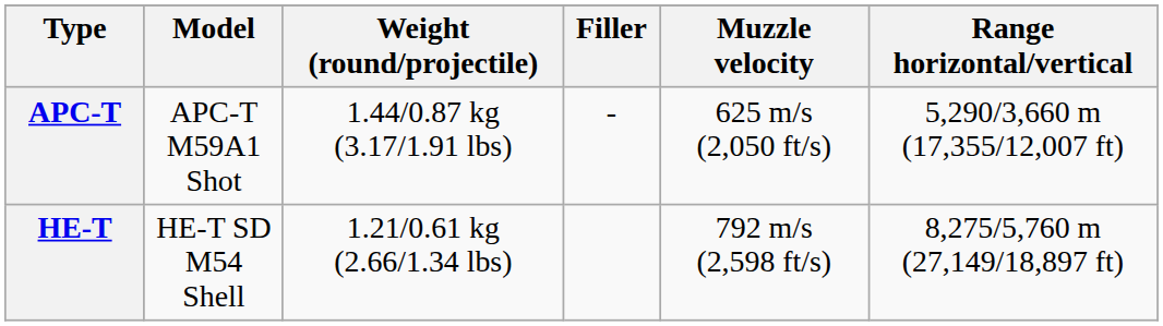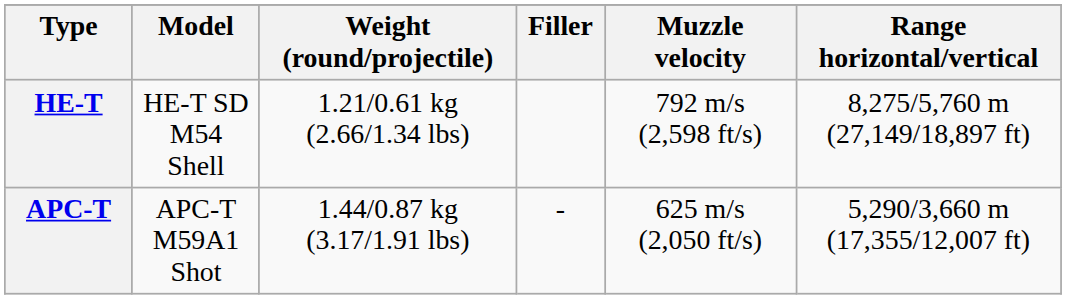 <table class="wikitable">
 <tr style="vertical-align:top; text-align:center; ">
 </tr>
 <tr style="vertical-align:top; text-align:center">
 <th width="10%">Type</th>
 <th width="10%">Model</th>
 <th width="15%">Weight (round/projectile)</th>
 <th width="5%">Filler</th>
 <th width="15%">Muzzle velocity</th>
 <th width="15%">Range horizontal/vertical</th>
 </tr>
 <tr style="vertical-align:top; text-align:center;">
+<th><a href='#'>HE-T</a></th>
+<td>HE-T SD M54 Shell</td>
+<td>1.21/0.61 kg<br>(2.66/1.34 lbs)</td>
+<td></td>
+<td>792 m/s<br>(2,598 ft/s)</td>
+<td>8,275/5,760 m<br>(27,149/18,897 ft)</td>
+</tr>
+<tr style="vertical-align:top; text-align:center;">
 <th><a href='#'>APC-T</a></th>
 <td>APC-T M59A1 Shot</td>
 <td>1.44/0.87 kg<br>(3.17/1.91 lbs)</td>
 <td>-</td>
 <td>625 m/s<br>(2,050 ft/s)</td>
 <td>5,290/3,660 m<br>(17,355/12,007 ft)</td>
 </tr>
-<tr style="vertical-align:top; text-align:center;">
-<th><a href='#'>HE-T</a></th>
-<td>HE-T SD M54 Shell</td>
-<td>1.21/0.61 kg<br>(2.66/1.34 lbs)</td>
-<td></td>
-<td>792 m/s<br>(2,598 ft/s)</td>
-<td>8,275/5,760 m<br>(27,149/18,897 ft)</td>
-</tr>
 </table>
